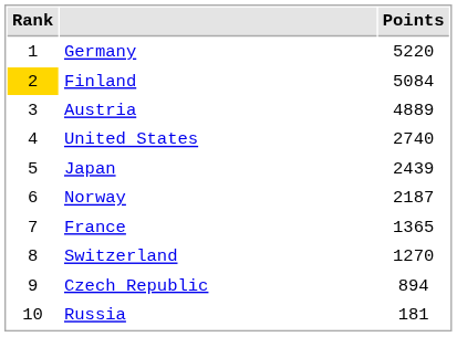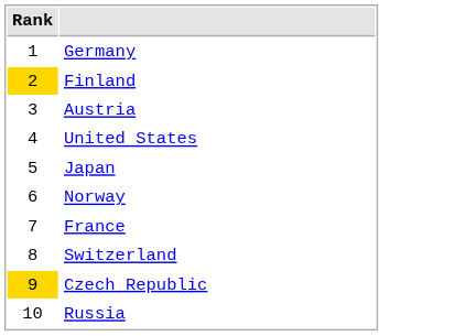 <table cellspacing="1" cellpadding="3" style="border:1px solid #AAAAAA;font-size:86%">
 <tr bgcolor="#E4E4E4">
 <th style="border-bottom:1px solid #AAAAAA" width=10>Rank</th>
 <th style="border-bottom:1px solid #AAAAAA" width=200></th>
-<th style="border-bottom:1px solid #AAAAAA" width=20>Points</th>
 </tr>
 <tr align="center">
 <td>1</td>
 <td align="left"> <a href='#'>Germany</a></td>
-<td>5220</td>
 </tr>
 <tr align="center">
 <td style="background: gold;">2</td>
 <td align="left"> <a href='#'>Finland</a></td>
-<td>5084</td>
 </tr>
 <tr align="center">
 <td>3</td>
 <td align="left"> <a href='#'>Austria</a></td>
-<td>4889</td>
 </tr>
 <tr align="center">
 <td>4</td>
 <td align="left"> <a href='#'>United States</a></td>
-<td>2740</td>
 </tr>
 <tr align="center">
 <td>5</td>
 <td align="left"> <a href='#'>Japan</a></td>
-<td>2439</td>
 </tr>
 <tr align="center">
 <td>6</td>
 <td align="left"> <a href='#'>Norway</a></td>
-<td>2187</td>
 </tr>
 <tr align="center">
 <td>7</td>
 <td align="left"> <a href='#'>France</a></td>
-<td>1365</td>
 </tr>
 <tr align="center">
 <td>8</td>
 <td align="left"> <a href='#'>Switzerland</a></td>
-<td>1270</td>
 </tr>
 <tr align="center">
-<td>9</td>
+<td style="background: gold;">9</td>
 <td align="left"> <a href='#'>Czech Republic</a></td>
-<td>894</td>
 </tr>
 <tr align="center">
 <td>10</td>
 <td align="left"> <a href='#'>Russia</a></td>
-<td>181</td>
 </tr>
 </table>
